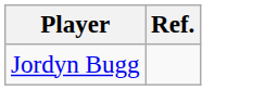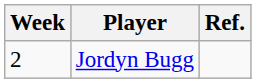 <table class="wikitable">
 <tr>
+<th>Week</th>
 <th>Player</th>
 <th>Ref.</th>
 </tr>
 <tr>
+<td>2</td>
 <td> <a href='#'>Jordyn Bugg</a></td>
 <td></td>
 </tr>
 </table>
